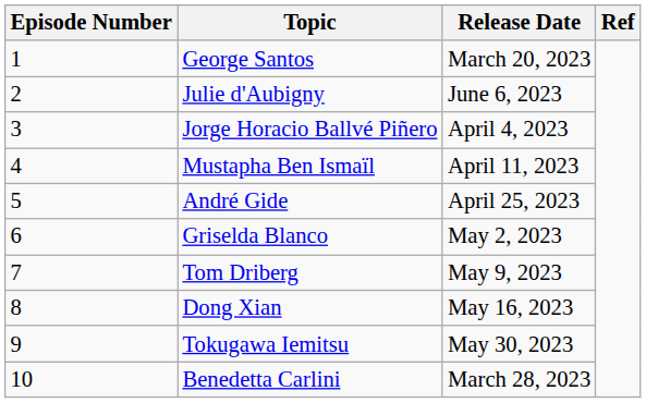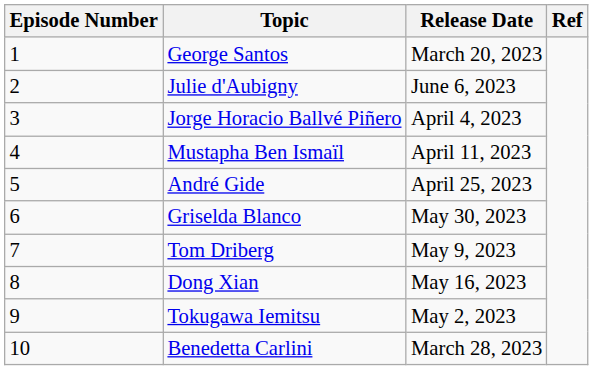 <table class="wikitable">
 <tr>
 <th>Episode Number</th>
 <th>Topic</th>
 <th>Release Date</th>
 <th>Ref</th>
 </tr>
 <tr>
 <td>1</td>
 <td><a href='#'>George Santos</a></td>
 <td>March 20, 2023</td>
 <td rowspan="10"></td>
 </tr>
 <tr>
 <td>2</td>
 <td><a href='#'>Julie d'Aubigny</a></td>
 <td>June 6, 2023</td>
 </tr>
 <tr>
 <td>3</td>
 <td><a href='#'>Jorge Horacio Ballvé Piñero</a></td>
 <td>April 4, 2023</td>
 </tr>
 <tr>
 <td>4</td>
 <td><a href='#'>Mustapha Ben Ismaïl</a></td>
 <td>April 11, 2023</td>
 </tr>
 <tr>
 <td>5</td>
 <td><a href='#'>André Gide</a></td>
 <td>April 25, 2023</td>
 </tr>
 <tr>
 <td>6</td>
 <td><a href='#'>Griselda Blanco</a></td>
-<td>May 2, 2023</td>
+<td>May 30, 2023</td>
 </tr>
 <tr>
 <td>7</td>
 <td><a href='#'>Tom Driberg</a></td>
 <td>May 9, 2023</td>
 </tr>
 <tr>
 <td>8</td>
 <td><a href='#'>Dong Xian</a></td>
 <td>May 16, 2023</td>
 </tr>
 <tr>
 <td>9</td>
 <td><a href='#'>Tokugawa Iemitsu</a></td>
-<td>May 30, 2023</td>
+<td>May 2, 2023</td>
 </tr>
 <tr>
 <td>10</td>
 <td><a href='#'>Benedetta Carlini</a></td>
 <td>March 28, 2023</td>
 </tr>
 </table>
